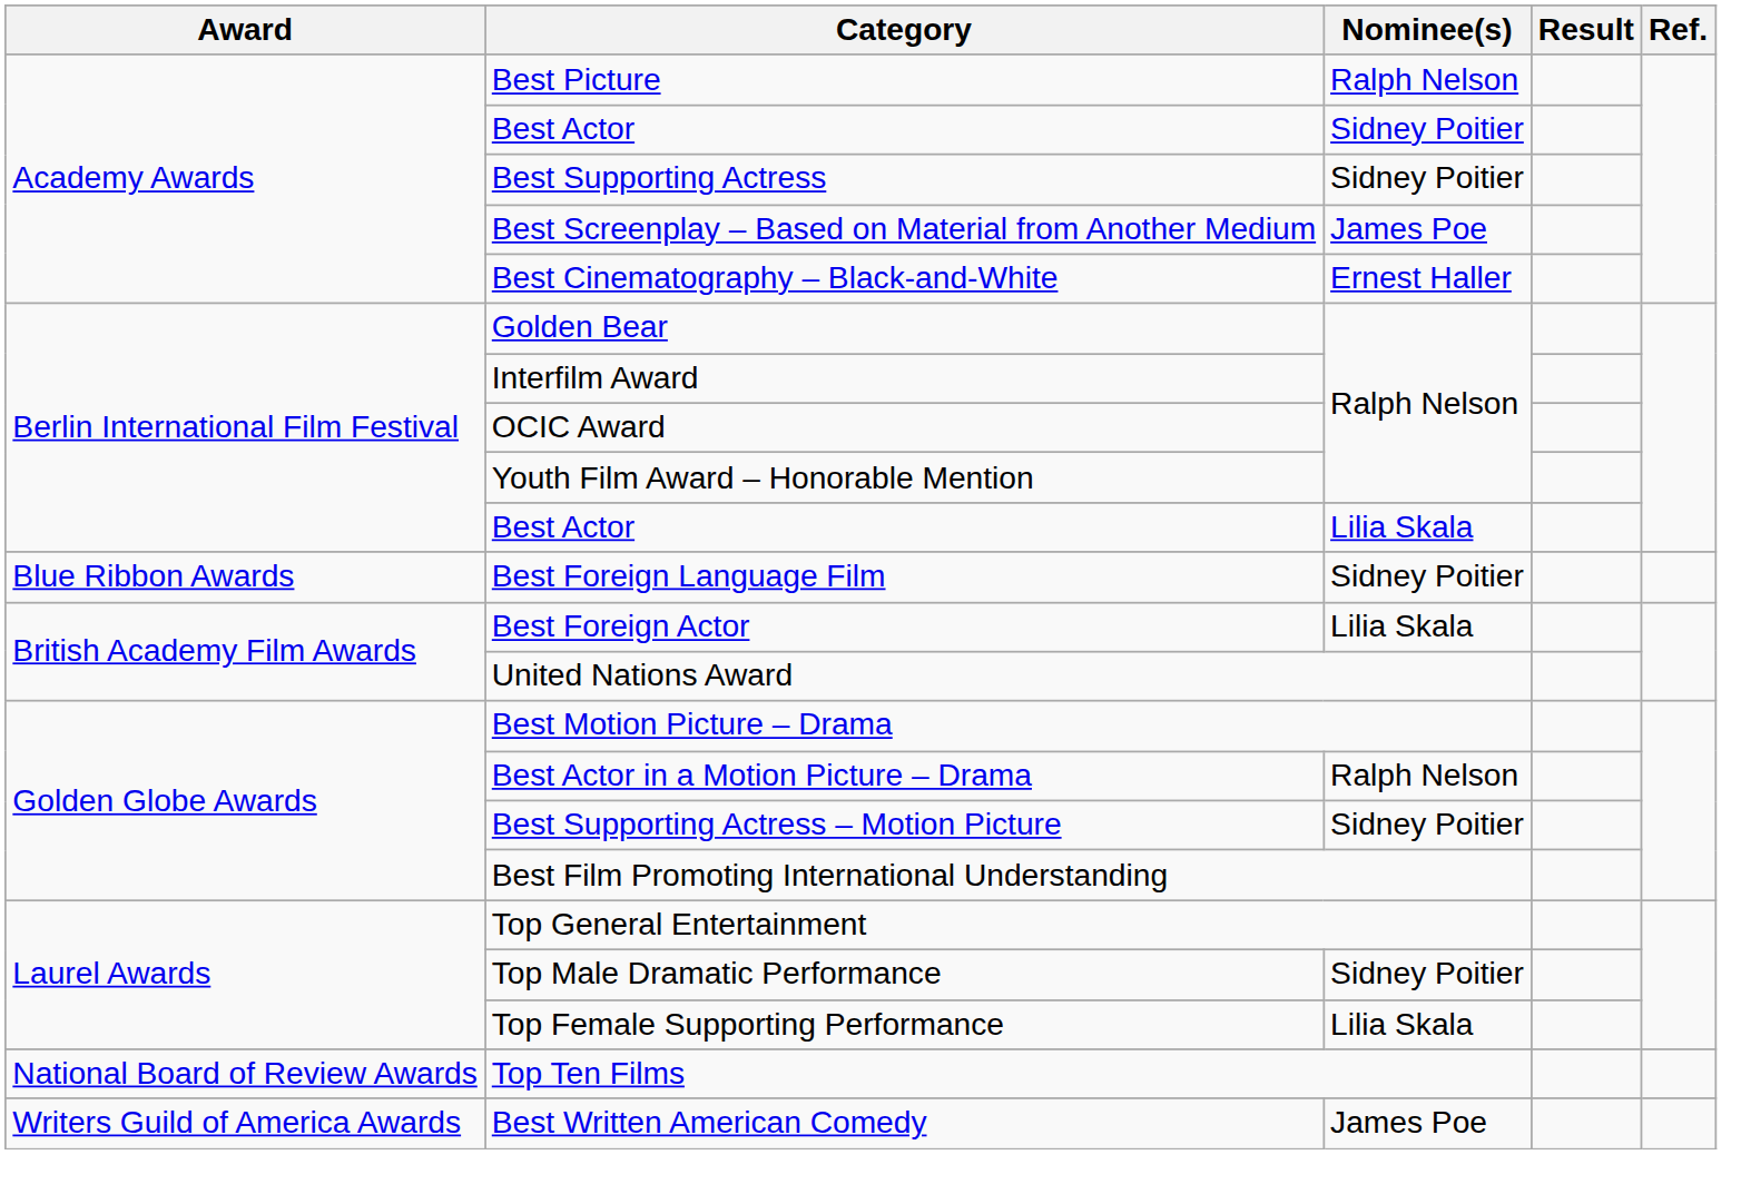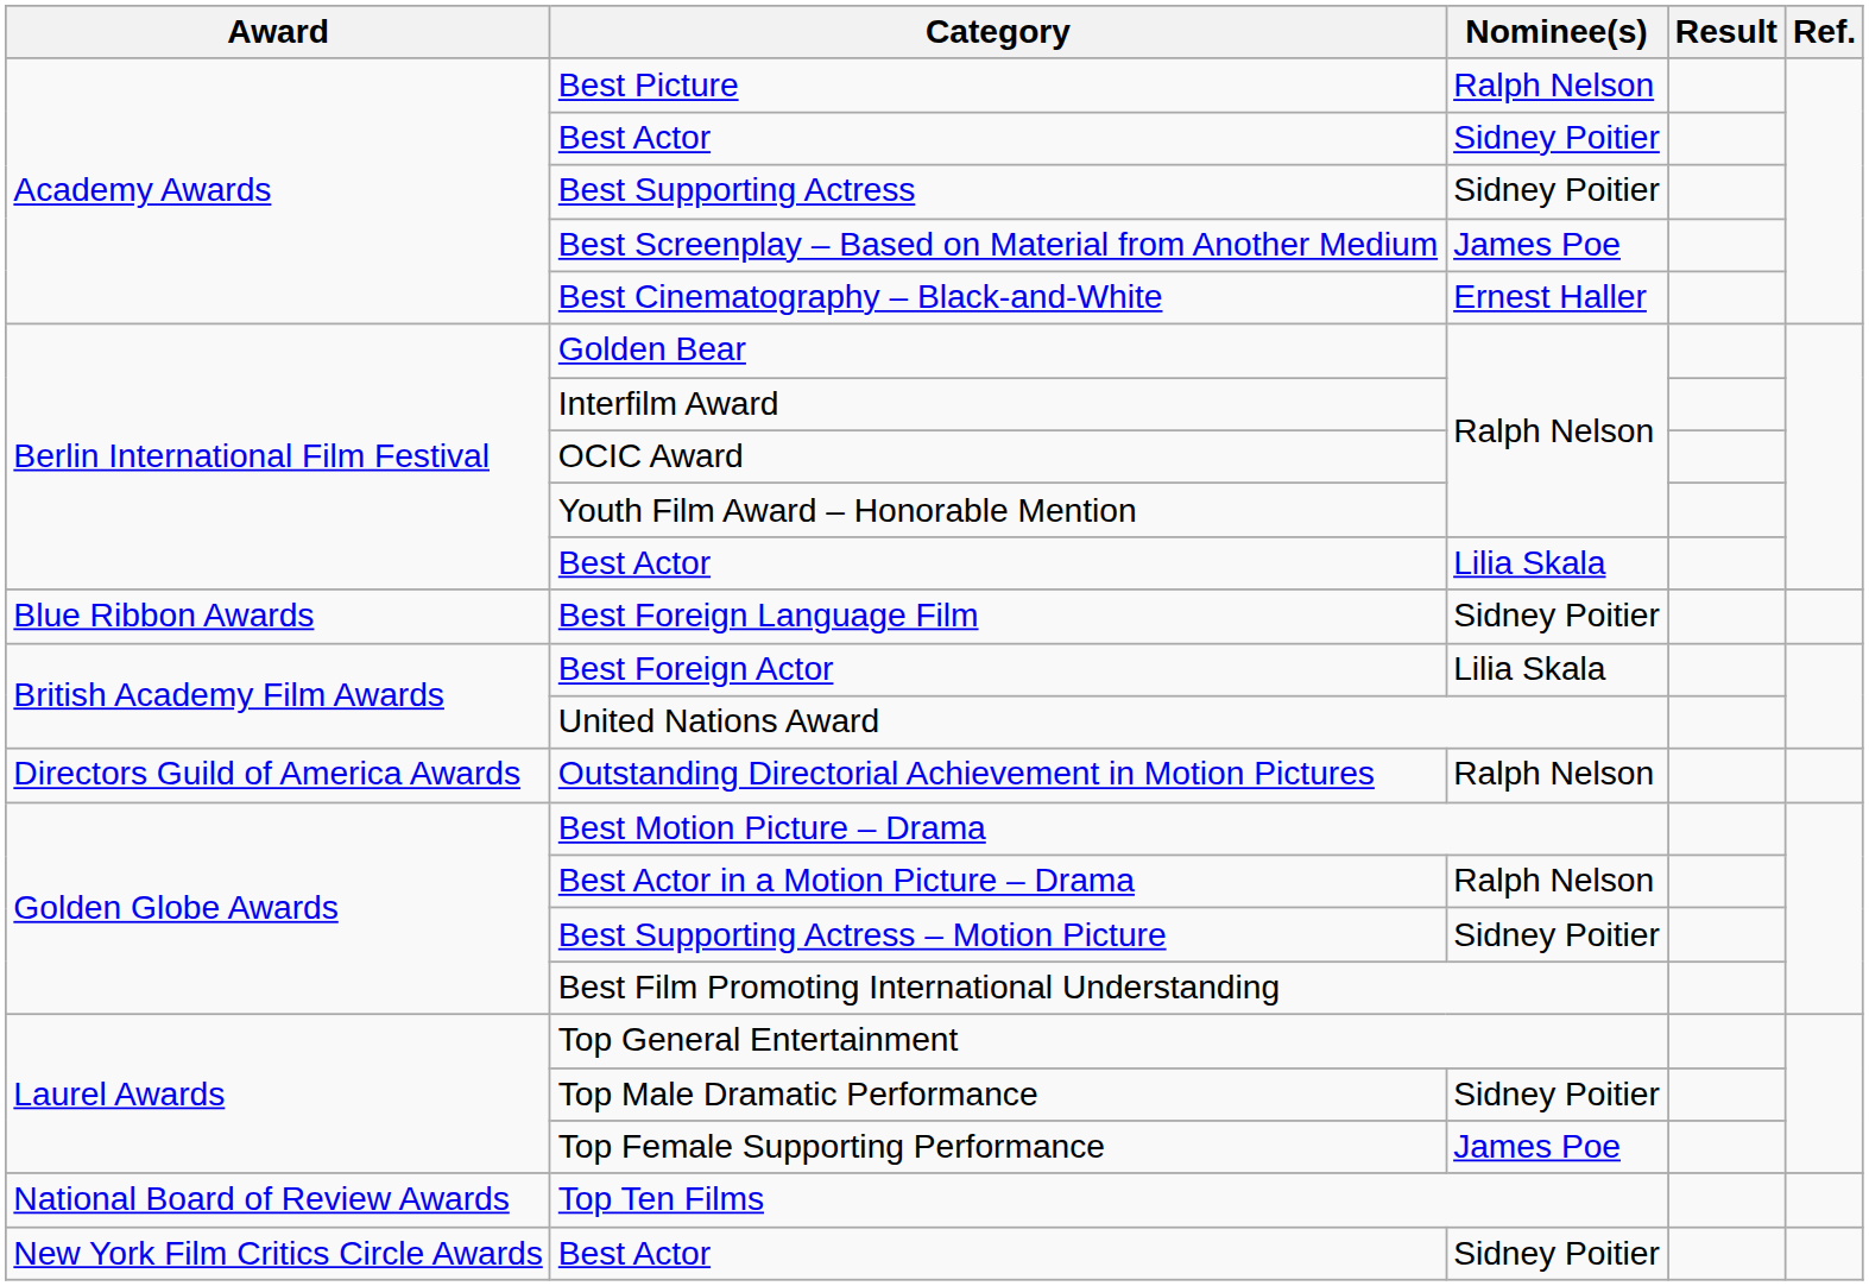 <table class="wikitable plainrowheaders">
 <tr>
 <th>Award</th>
 <th>Category</th>
 <th>Nominee(s)</th>
 <th>Result</th>
 <th>Ref.</th>
 </tr>
 <tr>
 <td rowspan="5"><a href='#'>Academy Awards</a></td>
 <td><a href='#'>Best Picture</a></td>
 <td><a href='#'>Ralph Nelson</a></td>
 <td></td>
 <td align="center" rowspan="5"> <br></td>
 </tr>
 <tr>
 <td><a href='#'>Best Actor</a></td>
 <td><a href='#'>Sidney Poitier</a></td>
 <td></td>
 </tr>
 <tr>
 <td><a href='#'>Best Supporting Actress</a></td>
 <td>Sidney Poitier</td>
 <td></td>
 </tr>
 <tr>
 <td><a href='#'>Best Screenplay – Based on Material from Another Medium</a></td>
 <td><a href='#'>James Poe</a></td>
 <td></td>
 </tr>
 <tr>
 <td><a href='#'>Best Cinematography – Black-and-White</a></td>
 <td><a href='#'>Ernest Haller</a></td>
 <td></td>
 </tr>
 <tr>
 <td rowspan="5"><a href='#'>Berlin International Film Festival</a></td>
 <td><a href='#'>Golden Bear</a></td>
 <td rowspan="4">Ralph Nelson</td>
 <td></td>
 <td align="center" rowspan="5"></td>
 </tr>
 <tr>
 <td>Interfilm Award</td>
 <td></td>
 </tr>
 <tr>
 <td>OCIC Award</td>
 <td></td>
 </tr>
 <tr>
 <td>Youth Film Award – Honorable Mention</td>
 <td></td>
 </tr>
 <tr>
 <td><a href='#'>Best Actor</a></td>
 <td><a href='#'>Lilia Skala</a></td>
 <td></td>
 </tr>
 <tr>
 <td><a href='#'>Blue Ribbon Awards</a></td>
 <td><a href='#'>Best Foreign Language Film</a></td>
 <td>Sidney Poitier</td>
 <td></td>
 <td align="center"></td>
 </tr>
 <tr>
 <td rowspan="2"><a href='#'>British Academy Film Awards</a></td>
 <td><a href='#'>Best Foreign Actor</a></td>
 <td>Lilia Skala</td>
 <td></td>
 <td align="center" rowspan="2"></td>
 </tr>
 <tr>
 <td colspan="2">United Nations Award</td>
 <td></td>
 </tr>
 <tr>
+<td><a href='#'>Directors Guild of America Awards</a></td>
+<td><a href='#'>Outstanding Directorial Achievement in Motion Pictures</a></td>
+<td>Ralph Nelson</td>
+<td></td>
+<td align="center"></td>
+</tr>
+<tr>
 <td rowspan="4"><a href='#'>Golden Globe Awards</a></td>
 <td colspan="2"><a href='#'>Best Motion Picture – Drama</a></td>
 <td></td>
 <td align="center" rowspan="4"></td>
 </tr>
 <tr>
 <td><a href='#'>Best Actor in a Motion Picture – Drama</a></td>
 <td>Ralph Nelson</td>
 <td></td>
 </tr>
 <tr>
 <td><a href='#'>Best Supporting Actress – Motion Picture</a></td>
 <td>Sidney Poitier</td>
 <td></td>
 </tr>
 <tr>
 <td colspan="2">Best Film Promoting International Understanding</td>
 <td></td>
 </tr>
 <tr>
 <td rowspan="3"><a href='#'>Laurel Awards</a></td>
 <td colspan="2">Top General Entertainment</td>
 <td></td>
 <td align="center" rowspan="3"></td>
 </tr>
 <tr>
 <td>Top Male Dramatic Performance</td>
 <td>Sidney Poitier</td>
 <td></td>
 </tr>
 <tr>
 <td>Top Female Supporting Performance</td>
-<td>Lilia Skala</td>
+<td><a href='#'>James Poe</a></td>
 <td></td>
 </tr>
 <tr>
 <td><a href='#'>National Board of Review Awards</a></td>
 <td colspan="2"><a href='#'>Top Ten Films</a></td>
 <td></td>
 <td align="center"></td>
 </tr>
 <tr>
-<td><a href='#'>Writers Guild of America Awards</a></td>
-<td><a href='#'>Best Written American Comedy</a></td>
-<td>James Poe</td>
+<td><a href='#'>New York Film Critics Circle Awards</a></td>
+<td><a href='#'>Best Actor</a></td>
+<td>Sidney Poitier</td>
 <td></td>
 <td align="center"></td>
 </tr>
 </table>
